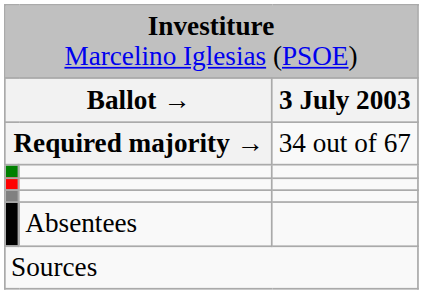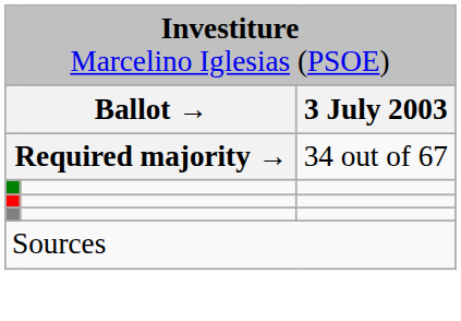 <table class="wikitable" style="text-align:center;">
 <tr>
 <td colspan="3" align="center" bgcolor="#C0C0C0"><strong>Investiture</strong><br><a href='#'>Marcelino Iglesias</a> (<a href='#'>PSOE</a>)</td>
 </tr>
 <tr>
 <th colspan="2" width="150px">Ballot →</th>
 <th>3 July 2003</th>
 </tr>
 <tr>
 <th colspan="2">Required majority →</th>
 <td>34 out of 67 </td>
 </tr>
 <tr>
 <th width="1px" style="background:green;"></th>
 <td align="left"></td>
 <td></td>
 </tr>
 <tr>
 <th style="color:inherit;background:red;"></th>
 <td align="left"></td>
 <td></td>
 </tr>
 <tr>
 <th style="color:inherit;background:gray;"></th>
 <td align="left"></td>
 <td></td>
 </tr>
 <tr>
-<th style="color:inherit;background:black;"></th>
-<td align="left"><span>Absentees</span></td>
-<td></td>
-</tr>
-<tr>
 <td align="left" colspan="3">Sources</td>
 </tr>
 </table>
